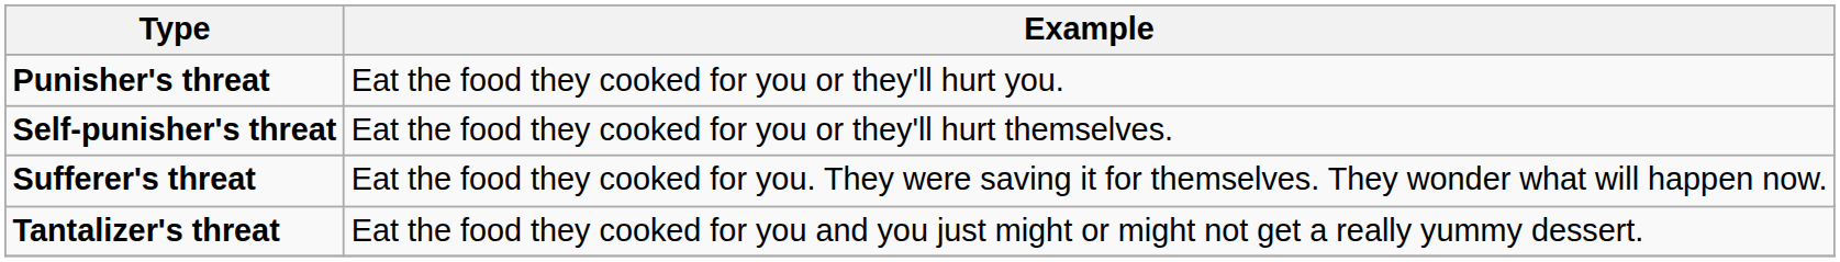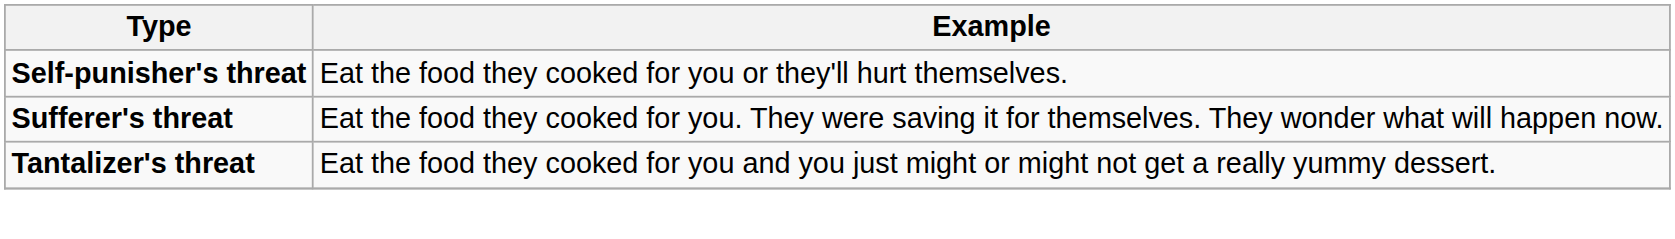 <table class="wikitable">
 <tr>
 <th>Type</th>
 <th>Example</th>
-</tr>
-<tr>
-<td><strong>Punisher's threat</strong></td>
-<td>Eat the food they cooked for you or they'll hurt you.</td>
 </tr>
 <tr>
 <td><strong>Self-punisher's threat</strong></td>
 <td>Eat the food they cooked for you or they'll hurt themselves.</td>
 </tr>
 <tr>
 <td><strong>Sufferer's threat</strong></td>
 <td>Eat the food they cooked for you. They were saving it for themselves. They wonder what will happen now.</td>
 </tr>
 <tr>
 <td><strong>Tantalizer's threat</strong></td>
 <td>Eat the food they cooked for you and you just might or might not get a really yummy dessert.</td>
 </tr>
 <tr>
 </tr>
 </table>
